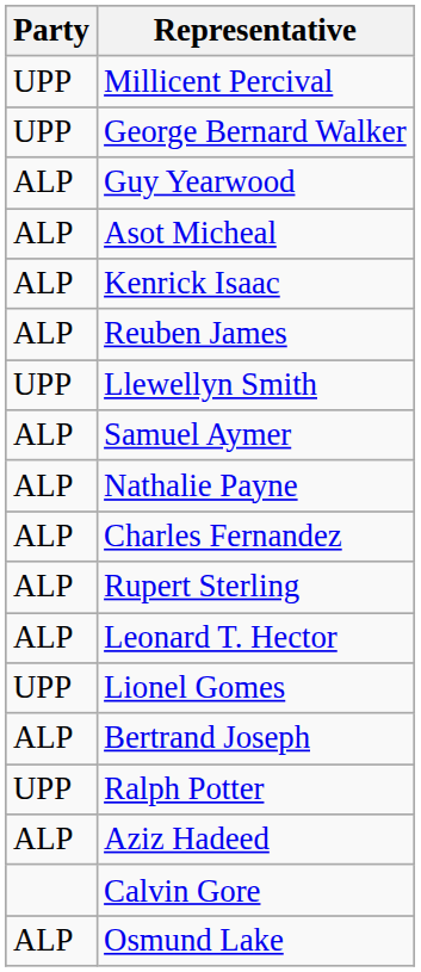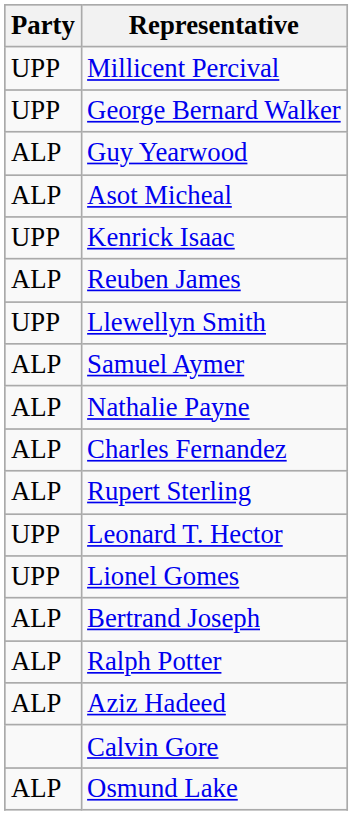 <table class="wikitable">
 <tr>
 <th><strong>Party</strong></th>
 <th><strong>Representative</strong></th>
 </tr>
 <tr>
 <td>UPP</td>
 <td><a href='#'>Millicent Percival</a></td>
 </tr>
 <tr>
 <td>UPP</td>
 <td><a href='#'>George Bernard Walker</a></td>
 </tr>
 <tr>
 <td>ALP</td>
 <td><a href='#'>Guy Yearwood</a></td>
 </tr>
 <tr>
 <td>ALP</td>
 <td><a href='#'>Asot Micheal</a></td>
 </tr>
 <tr>
-<td>ALP</td>
+<td>UPP</td>
 <td><a href='#'>Kenrick Isaac</a></td>
 </tr>
 <tr>
 <td>ALP</td>
 <td><a href='#'>Reuben James</a></td>
 </tr>
 <tr>
 <td>UPP</td>
 <td><a href='#'>Llewellyn Smith</a></td>
 </tr>
 <tr>
 <td>ALP</td>
 <td><a href='#'>Samuel Aymer</a></td>
 </tr>
 <tr>
 <td>ALP</td>
 <td><a href='#'>Nathalie Payne</a></td>
 </tr>
 <tr>
 <td>ALP</td>
 <td><a href='#'>Charles Fernandez</a></td>
 </tr>
 <tr>
 <td>ALP</td>
 <td><a href='#'>Rupert Sterling</a></td>
 </tr>
 <tr>
-<td>ALP</td>
+<td>UPP</td>
 <td><a href='#'>Leonard T. Hector</a></td>
 </tr>
 <tr>
 <td>UPP</td>
 <td><a href='#'>Lionel Gomes</a></td>
 </tr>
 <tr>
 <td>ALP</td>
 <td><a href='#'>Bertrand Joseph</a></td>
 </tr>
 <tr>
-<td>UPP</td>
+<td>ALP</td>
 <td><a href='#'>Ralph Potter</a></td>
 </tr>
 <tr>
 <td>ALP</td>
 <td><a href='#'>Aziz Hadeed</a></td>
 </tr>
 <tr>
 <td></td>
 <td><a href='#'>Calvin Gore</a></td>
 </tr>
 <tr>
 <td>ALP</td>
 <td><a href='#'>Osmund Lake</a></td>
 </tr>
 </table>
